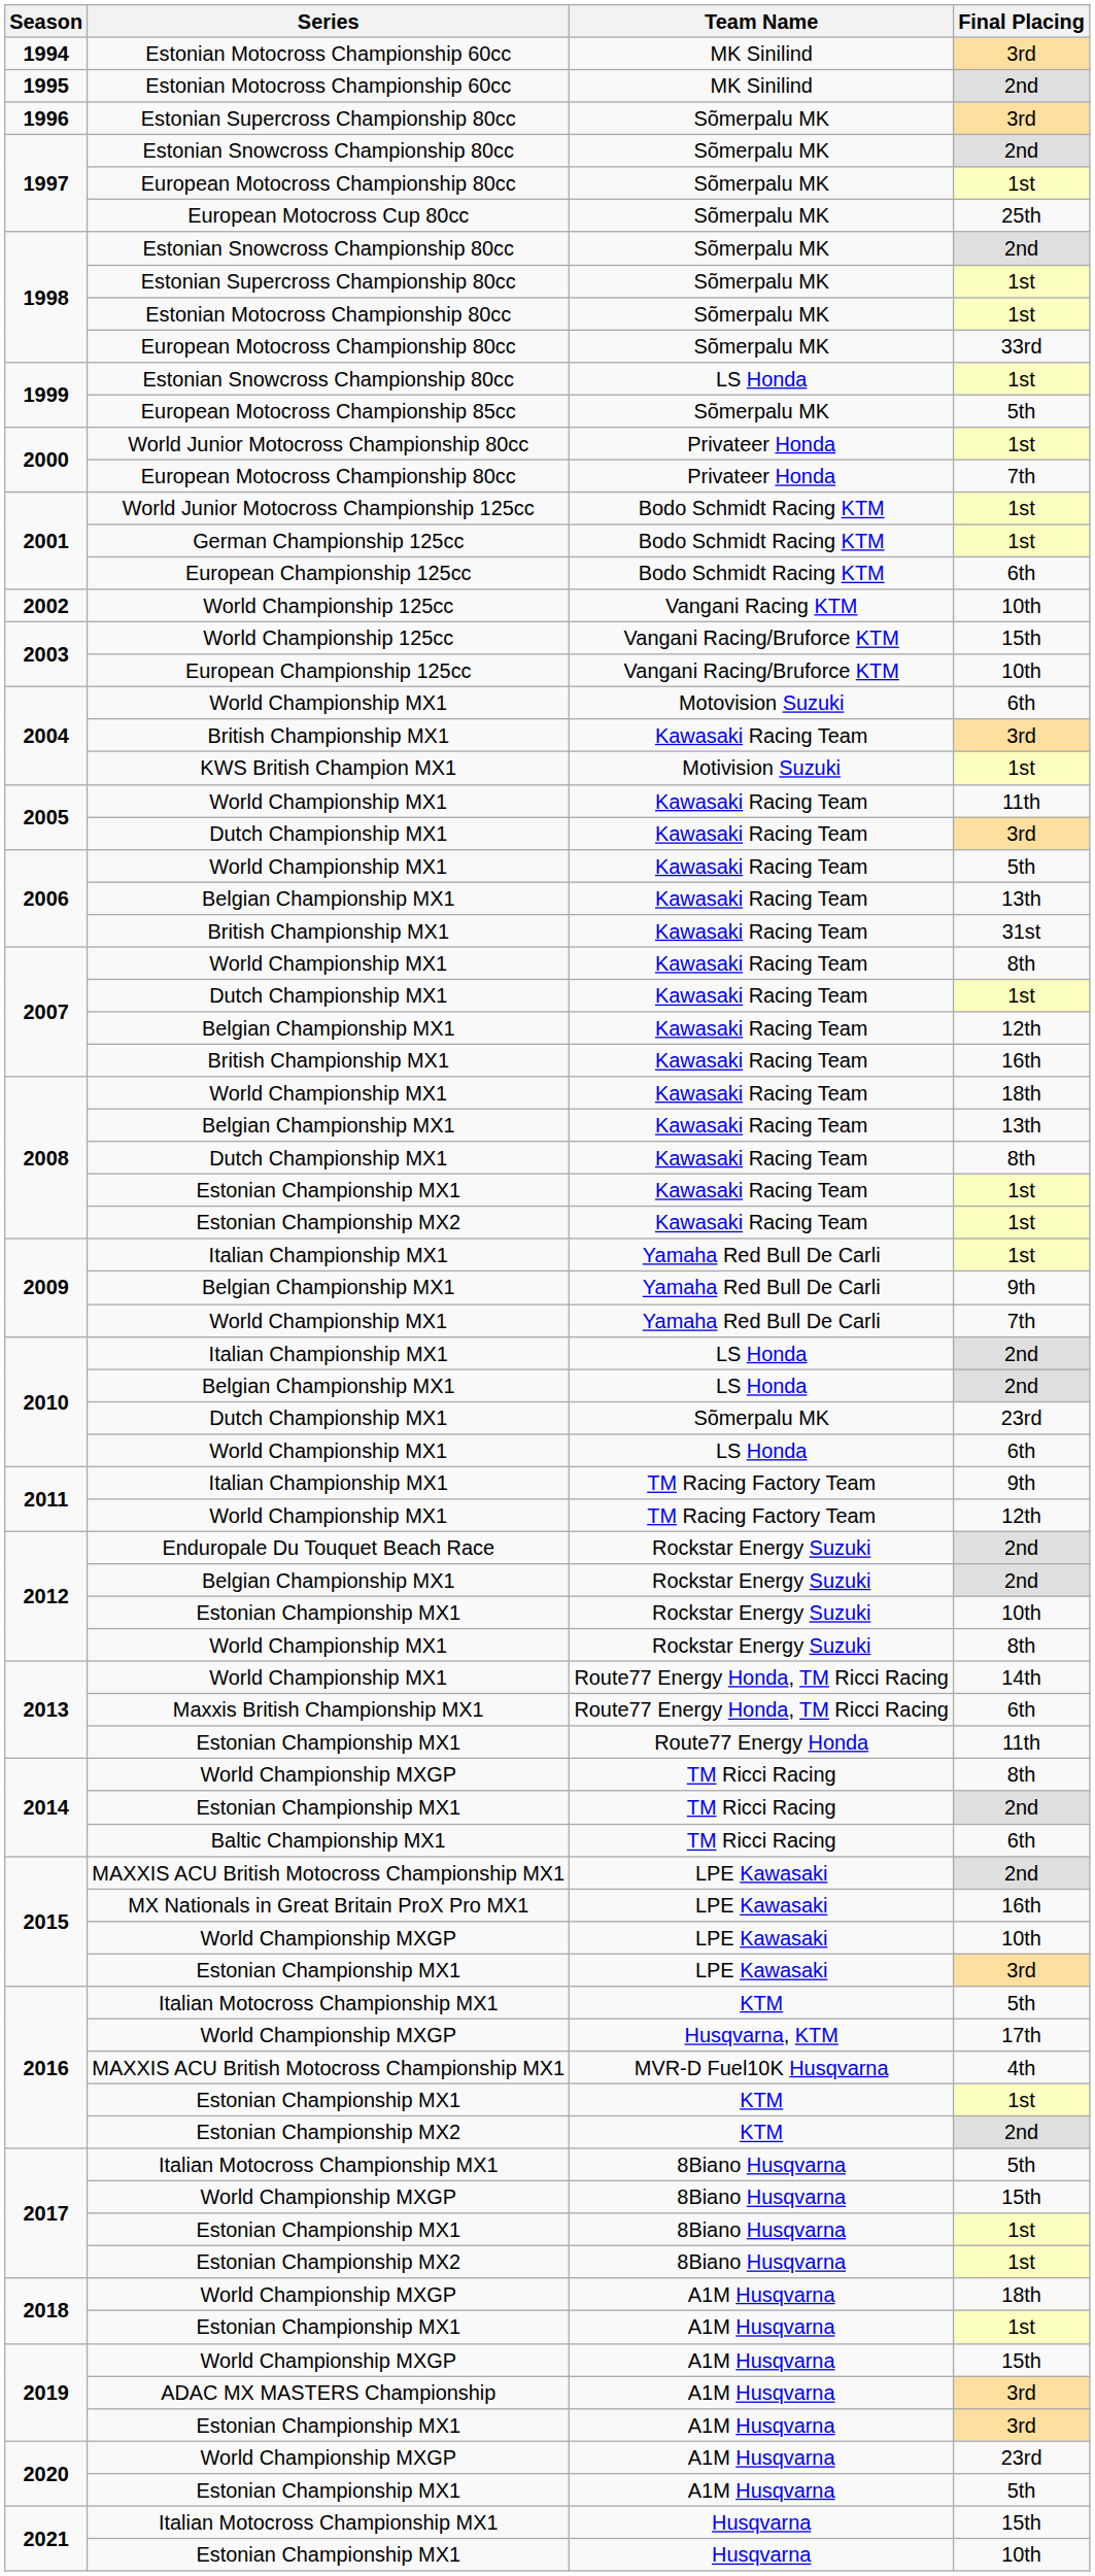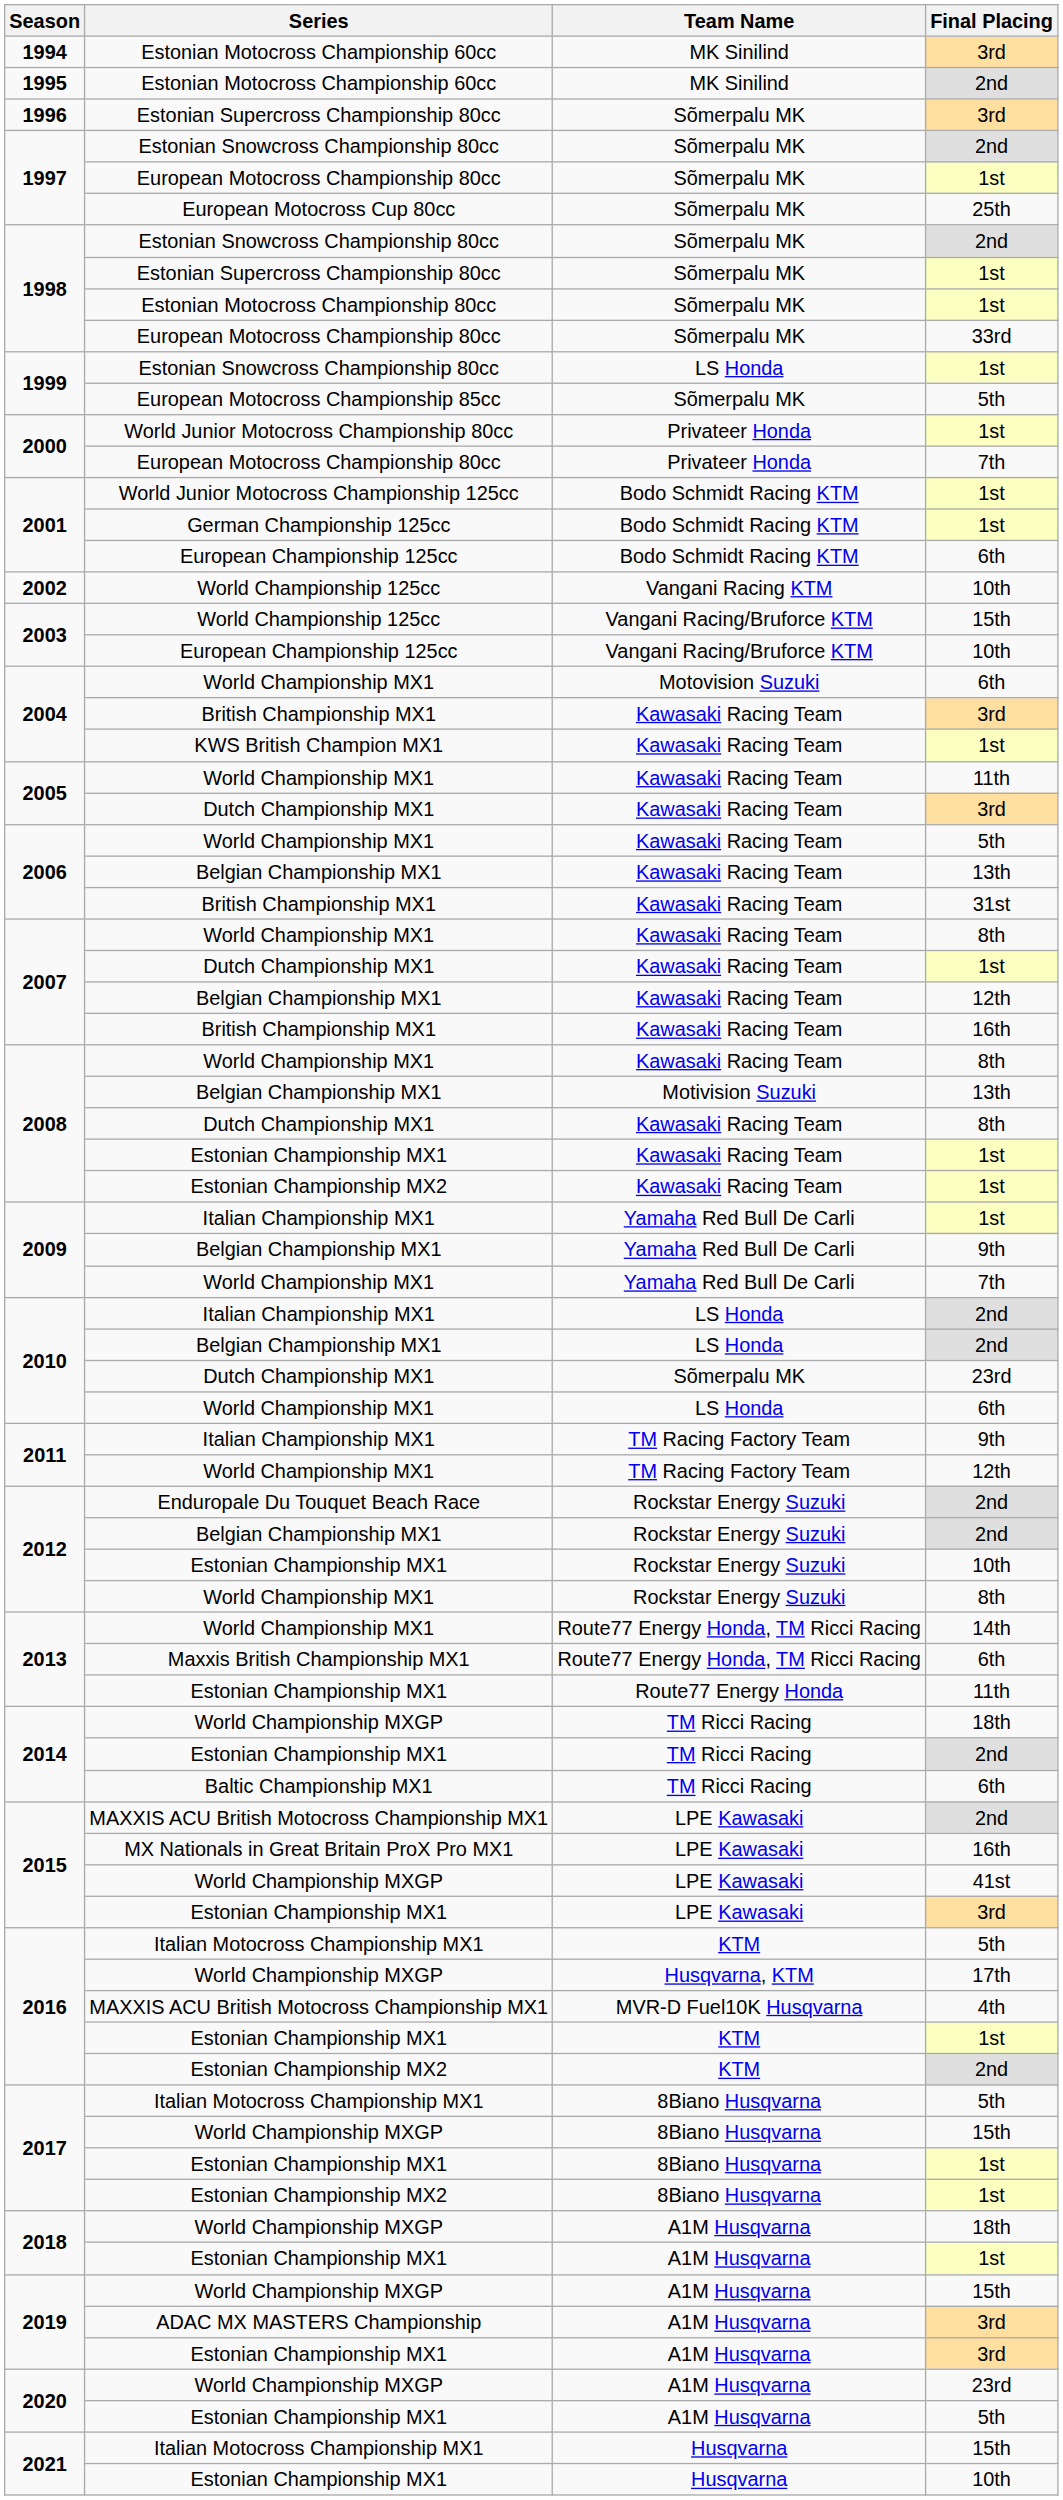 <table class="wikitable" style="font-size: 95%;">
 <tr>
 <th>Season</th>
 <th>Series</th>
 <th>Team Name</th>
 <th>Final Placing</th>
 </tr>
 <tr>
 <td align="center"><strong>1994</strong></td>
 <td align="center">Estonian Motocross Championship 60cc</td>
 <td align="center">MK Sinilind</td>
 <td align="center" style="background:#FFDF9F;">3rd</td>
 </tr>
 <tr>
 <td align="center"><strong>1995</strong></td>
 <td align="center">Estonian Motocross Championship 60cc</td>
 <td align="center">MK Sinilind</td>
 <td align="center" style="background:#DFDFDF;">2nd</td>
 </tr>
 <tr>
 <td align="center"><strong>1996</strong></td>
 <td align="center">Estonian Supercross Championship 80cc</td>
 <td align="center">Sõmerpalu MK</td>
 <td align="center" style="background:#FFDF9F;">3rd</td>
 </tr>
 <tr>
 <td align="center" rowspan=3><strong>1997</strong></td>
 <td align="center">Estonian Snowcross Championship 80cc</td>
 <td align="center">Sõmerpalu MK</td>
 <td align="center" style="background:#DFDFDF;">2nd</td>
 </tr>
 <tr>
 <td align="center">European Motocross Championship 80cc</td>
 <td align="center">Sõmerpalu MK</td>
 <td align="center" style="background:#FBFFBF;">1st</td>
 </tr>
 <tr>
 <td align="center">European Motocross Cup 80cc</td>
 <td align="center">Sõmerpalu MK</td>
 <td align="center">25th</td>
 </tr>
 <tr>
 <td align="center" rowspan=4><strong>1998</strong></td>
 <td align="center">Estonian Snowcross Championship 80cc</td>
 <td align="center">Sõmerpalu MK</td>
 <td align="center" style="background:#DFDFDF;">2nd</td>
 </tr>
 <tr>
 <td align="center">Estonian Supercross Championship 80cc</td>
 <td align="center">Sõmerpalu MK</td>
 <td align="center" style="background:#FBFFBF;">1st</td>
 </tr>
 <tr>
 <td align="center">Estonian Motocross Championship 80cc</td>
 <td align="center">Sõmerpalu MK</td>
 <td align="center" style="background:#FBFFBF;">1st</td>
 </tr>
 <tr>
 <td align="center">European Motocross Championship 80cc</td>
 <td align="center">Sõmerpalu MK</td>
 <td align="center">33rd</td>
 </tr>
 <tr>
 <td align="center" rowspan=2><strong>1999</strong></td>
 <td align="center">Estonian Snowcross Championship 80cc</td>
 <td align="center">LS <a href='#'>Honda</a></td>
 <td align="center" style="background:#FBFFBF;">1st</td>
 </tr>
 <tr>
 <td align="center">European Motocross Championship 85cc</td>
 <td align="center">Sõmerpalu MK</td>
 <td align="center">5th</td>
 </tr>
 <tr>
 <td align="center" rowspan=2><strong>2000</strong></td>
 <td align="center">World Junior Motocross Championship 80cc</td>
 <td align="center">Privateer <a href='#'>Honda</a></td>
 <td align="center" style="background:#FBFFBF;">1st</td>
 </tr>
 <tr>
 <td align="center">European Motocross Championship 80cc</td>
 <td align="center">Privateer <a href='#'>Honda</a></td>
 <td align="center">7th</td>
 </tr>
 <tr>
 <td align="center" rowspan=3><strong>2001</strong></td>
 <td align="center">World Junior Motocross Championship 125cc</td>
 <td align="center">Bodo Schmidt Racing <a href='#'>KTM</a></td>
 <td align="center" style="background:#FBFFBF;">1st</td>
 </tr>
 <tr>
 <td align="center">German Championship 125cc</td>
 <td align="center">Bodo Schmidt Racing <a href='#'>KTM</a></td>
 <td align="center" style="background:#FBFFBF;">1st</td>
 </tr>
 <tr>
 <td align="center">European Championship 125cc</td>
 <td align="center">Bodo Schmidt Racing <a href='#'>KTM</a></td>
 <td align="center">6th</td>
 </tr>
 <tr>
 <td align="center"><strong>2002</strong></td>
 <td align="center">World Championship 125cc</td>
 <td align="center">Vangani Racing <a href='#'>KTM</a></td>
 <td align="center">10th</td>
 </tr>
 <tr>
 <td align="center" rowspan=2><strong>2003</strong></td>
 <td align="center">World Championship 125cc</td>
 <td align="center">Vangani Racing/Bruforce <a href='#'>KTM</a></td>
 <td align="center">15th</td>
 </tr>
 <tr>
 <td align="center">European Championship 125cc</td>
 <td align="center">Vangani Racing/Bruforce <a href='#'>KTM</a></td>
 <td align="center">10th</td>
 </tr>
 <tr>
 <td align="center" rowspan=3><strong>2004</strong></td>
 <td align="center">World Championship MX1</td>
 <td align="center">Motovision <a href='#'>Suzuki</a></td>
 <td align="center">6th</td>
 </tr>
 <tr>
 <td align="center">British Championship MX1</td>
 <td align="center"><a href='#'>Kawasaki</a> Racing Team</td>
 <td align="center" style="background:#FFDF9F;">3rd</td>
 </tr>
 <tr>
 <td align="center">KWS British Champion MX1</td>
-<td align="center">Motivision <a href='#'>Suzuki</a></td>
+<td align="center"><a href='#'>Kawasaki</a> Racing Team</td>
 <td align="center" style="background:#FBFFBF;">1st</td>
 </tr>
 <tr>
 <td align="center" rowspan=2><strong>2005</strong></td>
 <td align="center">World Championship MX1</td>
 <td align="center"><a href='#'>Kawasaki</a> Racing Team</td>
 <td align="center">11th</td>
 </tr>
 <tr>
 <td align="center">Dutch Championship MX1</td>
 <td align="center"><a href='#'>Kawasaki</a> Racing Team</td>
 <td align="center" style="background:#FFDF9F;">3rd</td>
 </tr>
 <tr>
 <td align="center" rowspan=3><strong>2006</strong></td>
 <td align="center">World Championship MX1</td>
 <td align="center"><a href='#'>Kawasaki</a> Racing Team</td>
 <td align="center">5th</td>
 </tr>
 <tr>
 <td align="center">Belgian Championship MX1</td>
 <td align="center"><a href='#'>Kawasaki</a> Racing Team</td>
 <td align="center">13th</td>
 </tr>
 <tr>
 <td align="center">British Championship MX1</td>
 <td align="center"><a href='#'>Kawasaki</a> Racing Team</td>
 <td align="center">31st</td>
 </tr>
 <tr>
 <td align="center" rowspan=4><strong>2007</strong></td>
 <td align="center">World Championship MX1</td>
 <td align="center"><a href='#'>Kawasaki</a> Racing Team</td>
 <td align="center">8th</td>
 </tr>
 <tr>
 <td align="center">Dutch Championship MX1</td>
 <td align="center"><a href='#'>Kawasaki</a> Racing Team</td>
 <td align="center" style="background:#FBFFBF;">1st</td>
 </tr>
 <tr>
 <td align="center">Belgian Championship MX1</td>
 <td align="center"><a href='#'>Kawasaki</a> Racing Team</td>
 <td align="center">12th</td>
 </tr>
 <tr>
 <td align="center">British Championship MX1</td>
 <td align="center"><a href='#'>Kawasaki</a> Racing Team</td>
 <td align="center">16th</td>
 </tr>
 <tr>
 <td align="center" rowspan=5><strong>2008</strong></td>
 <td align="center">World Championship MX1</td>
 <td align="center"><a href='#'>Kawasaki</a> Racing Team</td>
-<td align="center">18th</td>
+<td align="center">8th</td>
 </tr>
 <tr>
 <td align="center">Belgian Championship MX1</td>
-<td align="center"><a href='#'>Kawasaki</a> Racing Team</td>
+<td align="center">Motivision <a href='#'>Suzuki</a></td>
 <td align="center">13th</td>
 </tr>
 <tr>
 <td align="center">Dutch Championship MX1</td>
 <td align="center"><a href='#'>Kawasaki</a> Racing Team</td>
 <td align="center">8th</td>
 </tr>
 <tr>
 <td align="center">Estonian Championship MX1</td>
 <td align="center"><a href='#'>Kawasaki</a> Racing Team</td>
 <td align="center" style="background:#FBFFBF;">1st</td>
 </tr>
 <tr>
 <td align="center">Estonian Championship MX2</td>
 <td align="center"><a href='#'>Kawasaki</a> Racing Team</td>
 <td align="center" style="background:#FBFFBF;">1st</td>
 </tr>
 <tr>
 <td align="center" rowspan=3><strong>2009</strong></td>
 <td align="center">Italian Championship MX1</td>
 <td align="center"><a href='#'>Yamaha</a> Red Bull De Carli</td>
 <td align="center" style="background:#FBFFBF;">1st</td>
 </tr>
 <tr>
 <td align="center">Belgian Championship MX1</td>
 <td align="center"><a href='#'>Yamaha</a> Red Bull De Carli</td>
 <td align="center">9th</td>
 </tr>
 <tr>
 <td align="center">World Championship MX1</td>
 <td align="center"><a href='#'>Yamaha</a> Red Bull De Carli</td>
 <td align="center">7th</td>
 </tr>
 <tr>
 <td align="center" rowspan=4><strong>2010</strong></td>
 <td align="center">Italian Championship MX1</td>
 <td align="center">LS <a href='#'>Honda</a></td>
 <td align="center" style="background:#DFDFDF;">2nd</td>
 </tr>
 <tr>
 <td align="center">Belgian Championship MX1</td>
 <td align="center">LS <a href='#'>Honda</a></td>
 <td align="center" style="background:#DFDFDF;">2nd</td>
 </tr>
 <tr>
 <td align="center">Dutch Championship MX1</td>
 <td align="center">Sõmerpalu MK</td>
 <td align="center">23rd</td>
 </tr>
 <tr>
 <td align="center">World Championship MX1</td>
 <td align="center">LS <a href='#'>Honda</a></td>
 <td align="center">6th</td>
 </tr>
 <tr>
 <td align="center" rowspan=2><strong>2011</strong></td>
 <td align="center">Italian Championship MX1</td>
 <td align="center"><a href='#'>TM</a> Racing Factory Team</td>
 <td align="center">9th</td>
 </tr>
 <tr>
 <td align="center">World Championship MX1</td>
 <td align="center"><a href='#'>TM</a> Racing Factory Team</td>
 <td align="center">12th</td>
 </tr>
 <tr>
 <td align="center" rowspan=4><strong>2012</strong></td>
 <td align="center">Enduropale Du Touquet Beach Race</td>
 <td align="center">Rockstar Energy <a href='#'>Suzuki</a></td>
 <td align="center" style="background:#DFDFDF;">2nd</td>
 </tr>
 <tr>
 <td align="center">Belgian Championship MX1</td>
 <td align="center">Rockstar Energy <a href='#'>Suzuki</a></td>
 <td align="center" style="background:#DFDFDF;">2nd</td>
 </tr>
 <tr>
 <td align="center">Estonian Championship MX1</td>
 <td align="center">Rockstar Energy <a href='#'>Suzuki</a></td>
 <td align="center">10th</td>
 </tr>
 <tr>
 <td align="center">World Championship MX1</td>
 <td align="center">Rockstar Energy <a href='#'>Suzuki</a></td>
 <td align="center">8th</td>
 </tr>
 <tr>
 <td align="center" rowspan=3><strong>2013</strong></td>
 <td align="center">World Championship MX1</td>
 <td align="center">Route77 Energy <a href='#'>Honda</a>, <a href='#'>TM</a> Ricci Racing</td>
 <td align="center">14th</td>
 </tr>
 <tr>
 <td align="center">Maxxis British Championship MX1</td>
 <td align="center">Route77 Energy <a href='#'>Honda</a>, <a href='#'>TM</a> Ricci Racing</td>
 <td align="center">6th</td>
 </tr>
 <tr>
 <td align="center">Estonian Championship MX1</td>
 <td align="center">Route77 Energy <a href='#'>Honda</a></td>
 <td align="center">11th</td>
 </tr>
 <tr>
 <td align="center" rowspan=3><strong>2014</strong></td>
 <td align="center">World Championship MXGP</td>
 <td align="center"><a href='#'>TM</a> Ricci Racing</td>
-<td align="center">8th</td>
+<td align="center">18th</td>
 </tr>
 <tr>
 <td align="center">Estonian Championship MX1</td>
 <td align="center"><a href='#'>TM</a> Ricci Racing</td>
 <td align="center" style="background:#DFDFDF;">2nd</td>
 </tr>
 <tr>
 <td align="center">Baltic Championship MX1</td>
 <td align="center"><a href='#'>TM</a> Ricci Racing</td>
 <td align="center">6th</td>
 </tr>
 <tr>
 <td align="center" rowspan=4><strong>2015</strong></td>
 <td align="center">MAXXIS ACU British Motocross Championship MX1</td>
 <td align="center">LPE <a href='#'>Kawasaki</a></td>
 <td align="center" style="background:#DFDFDF;">2nd</td>
 </tr>
 <tr>
 <td align="center">MX Nationals in Great Britain ProX Pro MX1</td>
 <td align="center">LPE <a href='#'>Kawasaki</a></td>
 <td align="center">16th</td>
 </tr>
 <tr>
 <td align="center">World Championship MXGP</td>
 <td align="center">LPE <a href='#'>Kawasaki</a></td>
-<td align="center">10th</td>
+<td align="center">41st</td>
 </tr>
 <tr>
 <td align="center">Estonian Championship MX1</td>
 <td align="center">LPE <a href='#'>Kawasaki</a></td>
 <td align="center" style="background:#FFDF9F;">3rd</td>
 </tr>
 <tr>
 <td align="center" rowspan=5><strong>2016</strong></td>
 <td align="center">Italian Motocross Championship MX1</td>
 <td align="center"><a href='#'>KTM</a></td>
 <td align="center">5th</td>
 </tr>
 <tr>
 <td align="center">World Championship MXGP</td>
 <td align="center"><a href='#'>Husqvarna</a>, <a href='#'>KTM</a></td>
 <td align="center">17th</td>
 </tr>
 <tr>
 <td align="center">MAXXIS ACU British Motocross Championship MX1</td>
 <td align="center">MVR-D Fuel10K <a href='#'>Husqvarna</a></td>
 <td align="center">4th</td>
 </tr>
 <tr>
 <td align="center">Estonian Championship MX1</td>
 <td align="center"><a href='#'>KTM</a></td>
 <td align="center" style="background:#FBFFBF;">1st</td>
 </tr>
 <tr>
 <td align="center">Estonian Championship MX2</td>
 <td align="center"><a href='#'>KTM</a></td>
 <td align="center" style="background:#DFDFDF;">2nd</td>
 </tr>
 <tr>
 <td align="center" rowspan=4><strong>2017</strong></td>
 <td align="center">Italian Motocross Championship MX1</td>
 <td align="center">8Biano <a href='#'>Husqvarna</a></td>
 <td align="center">5th</td>
 </tr>
 <tr>
 <td align="center">World Championship MXGP</td>
 <td align="center">8Biano <a href='#'>Husqvarna</a></td>
 <td align="center">15th</td>
 </tr>
 <tr>
 <td align="center">Estonian Championship MX1</td>
 <td align="center">8Biano <a href='#'>Husqvarna</a></td>
 <td align="center" style="background:#FBFFBF;">1st</td>
 </tr>
 <tr>
 <td align="center">Estonian Championship MX2</td>
 <td align="center">8Biano <a href='#'>Husqvarna</a></td>
 <td align="center" style="background:#FBFFBF;">1st</td>
 </tr>
 <tr>
 <td align="center" rowspan=2><strong>2018</strong></td>
 <td align="center">World Championship MXGP</td>
 <td align="center">A1M <a href='#'>Husqvarna</a></td>
 <td align="center">18th</td>
 </tr>
 <tr>
 <td align="center">Estonian Championship MX1</td>
 <td align="center">A1M <a href='#'>Husqvarna</a></td>
 <td align="center" style="background:#FBFFBF;">1st</td>
 </tr>
 <tr>
 <td align="center" rowspan=3><strong>2019</strong></td>
 <td align="center">World Championship MXGP</td>
 <td align="center">A1M <a href='#'>Husqvarna</a></td>
 <td align="center">15th</td>
 </tr>
 <tr>
 <td align="center">ADAC MX MASTERS Championship</td>
 <td align="center">A1M <a href='#'>Husqvarna</a></td>
 <td align="center" style="background:#FFDF9F;">3rd</td>
 </tr>
 <tr>
 <td align="center">Estonian Championship MX1</td>
 <td align="center">A1M <a href='#'>Husqvarna</a></td>
 <td align="center" style="background:#FFDF9F;">3rd</td>
 </tr>
 <tr>
 <td align="center" rowspan=2><strong>2020</strong></td>
 <td align="center">World Championship MXGP</td>
 <td align="center">A1M <a href='#'>Husqvarna</a></td>
 <td align="center">23rd</td>
 </tr>
 <tr>
 <td align="center">Estonian Championship MX1</td>
 <td align="center">A1M <a href='#'>Husqvarna</a></td>
 <td align="center">5th</td>
 </tr>
 <tr>
 <td align="center" rowspan=2><strong>2021</strong></td>
 <td align="center">Italian Motocross Championship MX1</td>
 <td align="center"><a href='#'>Husqvarna</a></td>
 <td align="center">15th</td>
 </tr>
 <tr>
 <td align="center">Estonian Championship MX1</td>
 <td align="center"><a href='#'>Husqvarna</a></td>
 <td align="center">10th</td>
 </tr>
 </table>
